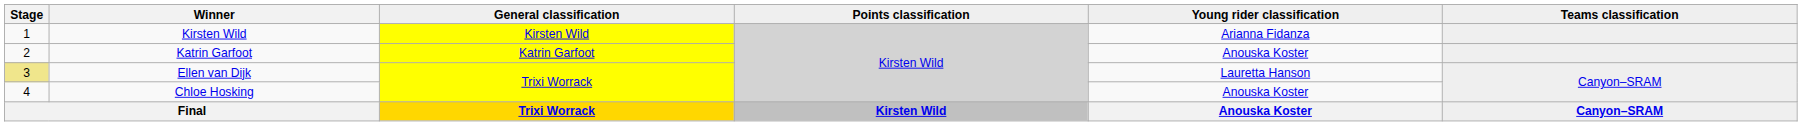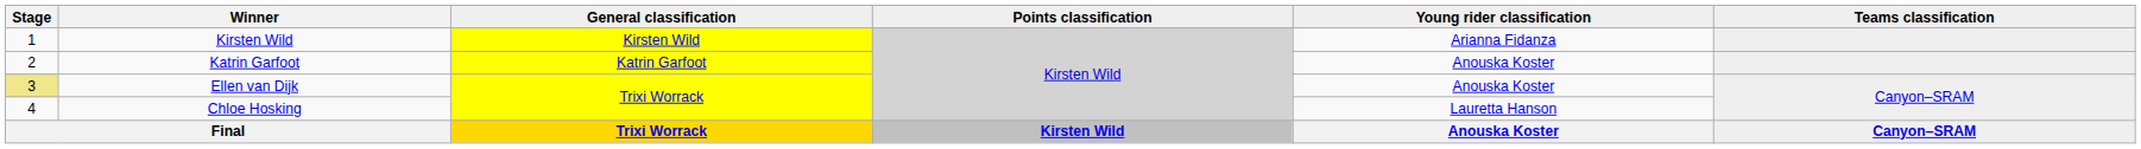 <table class="wikitable" style="text-align: center; font-size:smaller;">
 <tr style="background-color: #efefef;">
 <th width="1%">Stage</th>
 <th width="14%">Winner</th>
 <th style="background:#EFEFEF;" width="15%">General classification<br></th>
 <th style="background:#EFEFEF;" width="15%">Points classification<br></th>
 <th style="background:#EFEFEF"  width="15%">Young rider classification<br></th>
 <th style="background:#EFEFEF;" width="15%">Teams classification</th>
 </tr>
 <tr>
 <td>1</td>
 <td><a href='#'>Kirsten Wild</a></td>
 <td style="background:yellow;"><a href='#'>Kirsten Wild</a></td>
 <td style="background:lightgrey;" rowspan=4><a href='#'>Kirsten Wild</a></td>
 <td style="background:offwhite;"><a href='#'>Arianna Fidanza</a></td>
 <td style="background:#EFEFEF;"></td>
 </tr>
 <tr>
 <td>2</td>
 <td><a href='#'>Katrin Garfoot</a></td>
 <td style="background:yellow;"><a href='#'>Katrin Garfoot</a></td>
 <td style="background:offwhite;"><a href='#'>Anouska Koster</a></td>
 <td style="background:#EFEFEF;"></td>
 </tr>
 <tr>
 <td style="background: khaki;">3</td>
 <td><a href='#'>Ellen van Dijk</a></td>
 <td style="background:yellow;" rowspan=2><a href='#'>Trixi Worrack</a></td>
-<td style="background:offwhite;"><a href='#'>Lauretta Hanson</a></td>
+<td style="background:offwhite;"><a href='#'>Anouska Koster</a></td>
 <td style="background:#EFEFEF;" rowspan=2><a href='#'>Canyon–SRAM</a></td>
 </tr>
 <tr>
 <td>4</td>
 <td><a href='#'>Chloe Hosking</a></td>
-<td style="background:offwhite;"><a href='#'>Anouska Koster</a></td>
+<td style="background:offwhite;"><a href='#'>Lauretta Hanson</a></td>
 </tr>
 <tr>
 <th colspan=2><strong>Final</strong></th>
 <th style="background:gold;"><a href='#'>Trixi Worrack</a></th>
 <th style="background:silver;"><a href='#'>Kirsten Wild</a></th>
 <th style="background:offwhite;"><a href='#'>Anouska Koster</a></th>
 <th style="background:#EFEFEF;"><a href='#'>Canyon–SRAM</a></th>
 </tr>
 </table>
